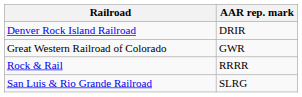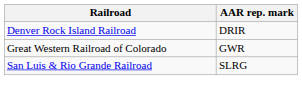 <table class="wikitable" border="1">
 <tr>
 <th width="300px">Railroad</th>
 <th width="110px">AAR rep. mark</th>
 </tr>
 <tr>
 <td width="300px"><a href='#'>Denver Rock Island Railroad</a></td>
 <td width="110px">DRIR</td>
 </tr>
 <tr>
 <td width="300px">Great Western Railroad of Colorado</td>
 <td width="110px">GWR</td>
 </tr>
 <tr>
-<td width="300px"><a href='#'>Rock & Rail</a></td>
-<td width="110px">RRRR</td>
-</tr>
-<tr>
 <td width="300px"><a href='#'>San Luis & Rio Grande Railroad</a></td>
 <td width="110px">SLRG</td>
 </tr>
 </table>
